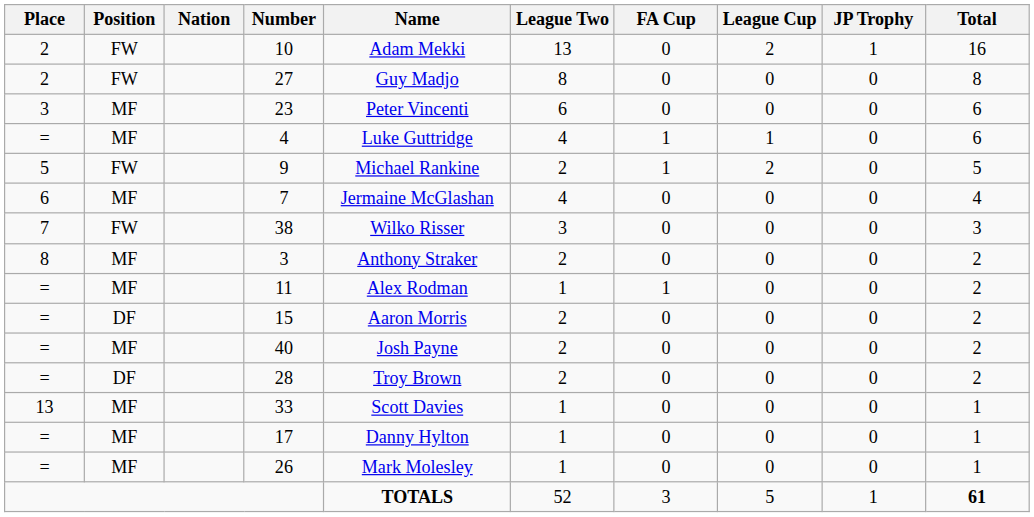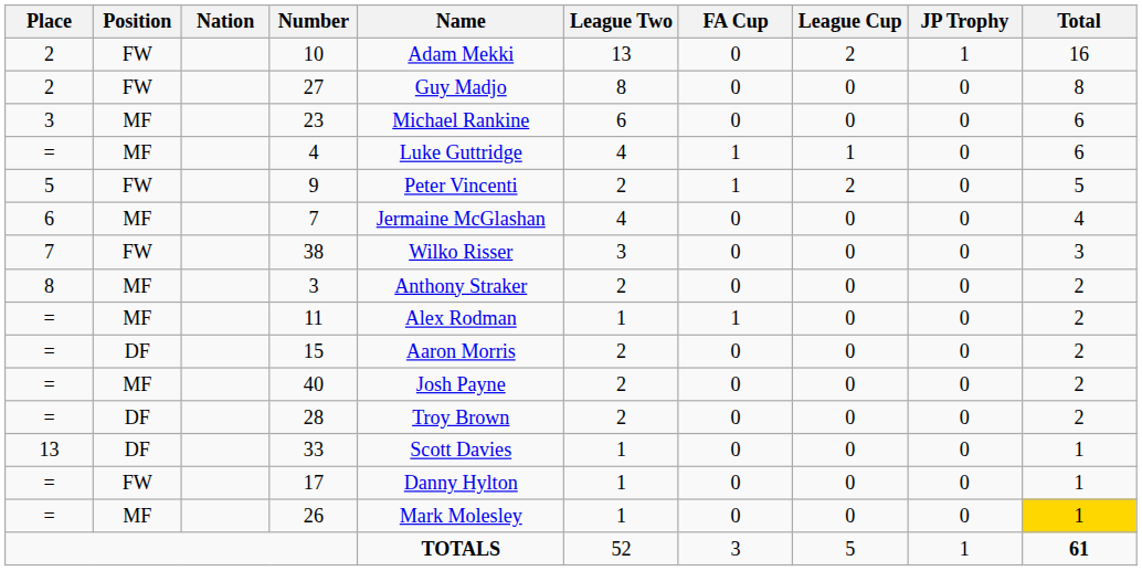 <table class="wikitable" style="font-size: 95%; text-align: center;">
 <tr>
 <th width=60>Place</th>
 <th width=60>Position</th>
 <th width=60>Nation</th>
 <th width=60>Number</th>
 <th width=150>Name</th>
 <th width=80>League Two</th>
 <th width=80>FA Cup</th>
 <th width=80>League Cup</th>
 <th width=80>JP Trophy</th>
 <th width=80><strong>Total</strong></th>
 </tr>
 <tr>
 <td>2</td>
 <td>FW</td>
 <td></td>
 <td>10</td>
 <td><a href='#'>Adam Mekki</a></td>
 <td>13</td>
 <td>0</td>
 <td>2</td>
 <td>1</td>
 <td>16</td>
 </tr>
 <tr>
 <td>2</td>
 <td>FW</td>
 <td></td>
 <td>27</td>
 <td><a href='#'>Guy Madjo</a></td>
 <td>8</td>
 <td>0</td>
 <td>0</td>
 <td>0</td>
 <td>8</td>
 </tr>
 <tr>
 <td>3</td>
 <td>MF</td>
 <td></td>
 <td>23</td>
-<td><a href='#'>Peter Vincenti</a></td>
+<td><a href='#'>Michael Rankine</a></td>
 <td>6</td>
 <td>0</td>
 <td>0</td>
 <td>0</td>
 <td>6</td>
 </tr>
 <tr>
 <td>=</td>
 <td>MF</td>
 <td></td>
 <td>4</td>
 <td><a href='#'>Luke Guttridge</a></td>
 <td>4</td>
 <td>1</td>
 <td>1</td>
 <td>0</td>
 <td>6</td>
 </tr>
 <tr>
 <td>5</td>
 <td>FW</td>
 <td></td>
 <td>9</td>
-<td><a href='#'>Michael Rankine</a></td>
+<td><a href='#'>Peter Vincenti</a></td>
 <td>2</td>
 <td>1</td>
 <td>2</td>
 <td>0</td>
 <td>5</td>
 </tr>
 <tr>
 <td>6</td>
 <td>MF</td>
 <td></td>
 <td>7</td>
 <td><a href='#'>Jermaine McGlashan</a></td>
 <td>4</td>
 <td>0</td>
 <td>0</td>
 <td>0</td>
 <td>4</td>
 </tr>
 <tr>
 <td>7</td>
 <td>FW</td>
 <td></td>
 <td>38</td>
 <td><a href='#'>Wilko Risser</a></td>
 <td>3</td>
 <td>0</td>
 <td>0</td>
 <td>0</td>
 <td>3</td>
 </tr>
 <tr>
 <td>8</td>
 <td>MF</td>
 <td></td>
 <td>3</td>
 <td><a href='#'>Anthony Straker</a></td>
 <td>2</td>
 <td>0</td>
 <td>0</td>
 <td>0</td>
 <td>2</td>
 </tr>
 <tr>
 <td>=</td>
 <td>MF</td>
 <td></td>
 <td>11</td>
 <td><a href='#'>Alex Rodman</a></td>
 <td>1</td>
 <td>1</td>
 <td>0</td>
 <td>0</td>
 <td>2</td>
 </tr>
 <tr>
 <td>=</td>
 <td>DF</td>
 <td></td>
 <td>15</td>
 <td><a href='#'>Aaron Morris</a></td>
 <td>2</td>
 <td>0</td>
 <td>0</td>
 <td>0</td>
 <td>2</td>
 </tr>
 <tr>
 <td>=</td>
 <td>MF</td>
 <td></td>
 <td>40</td>
 <td><a href='#'>Josh Payne</a></td>
 <td>2</td>
 <td>0</td>
 <td>0</td>
 <td>0</td>
 <td>2</td>
 </tr>
 <tr>
 <td>=</td>
 <td>DF</td>
 <td></td>
 <td>28</td>
 <td><a href='#'>Troy Brown</a></td>
 <td>2</td>
 <td>0</td>
 <td>0</td>
 <td>0</td>
 <td>2</td>
 </tr>
 <tr>
 <td>13</td>
-<td>MF</td>
+<td>DF</td>
 <td></td>
 <td>33</td>
 <td><a href='#'>Scott Davies</a></td>
 <td>1</td>
 <td>0</td>
 <td>0</td>
 <td>0</td>
 <td>1</td>
 </tr>
 <tr>
 <td>=</td>
-<td>MF</td>
+<td>FW</td>
 <td></td>
 <td>17</td>
 <td><a href='#'>Danny Hylton</a></td>
 <td>1</td>
 <td>0</td>
 <td>0</td>
 <td>0</td>
 <td>1</td>
 </tr>
 <tr>
 <td>=</td>
 <td>MF</td>
 <td></td>
 <td>26</td>
 <td><a href='#'>Mark Molesley</a></td>
 <td>1</td>
 <td>0</td>
 <td>0</td>
 <td>0</td>
-<td>1</td>
+<td style="background: gold;">1</td>
 </tr>
 <tr>
 <td colspan="4"></td>
 <td><strong>TOTALS</strong></td>
 <td>52</td>
 <td>3</td>
 <td>5</td>
 <td>1</td>
 <td><strong>61</strong></td>
 </tr>
 </table>
